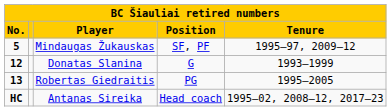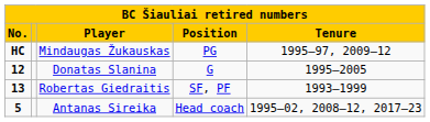 <table class="wikitable sortable" style="text-align:center">
 <tr>
 <td colspan="6" style= "background: #ffcc00; color: black"><strong>BC Šiauliai retired numbers</strong></td>
 </tr>
 <tr>
 <th style="background:#ffcc00; color:black">No.</th>
 <th style="background:#ffcc00; color:black"></th>
 <th style="background:#ffcc00; color:black">Player</th>
 <th style="background:#ffcc00; color:black">Position</th>
 <th style="background:#ffcc00; color:black">Tenure</th>
 </tr>
 <tr>
-<td><strong>5</strong></td>
+<td><strong>HC</strong></td>
 <td></td>
 <td><a href='#'>Mindaugas Žukauskas</a></td>
-<td><a href='#'>SF</a>, <a href='#'>PF</a></td>
+<td><a href='#'>PG</a></td>
 <td>1995–97, 2009–12</td>
 </tr>
 <tr>
 <td><strong>12</strong></td>
 <td></td>
 <td><a href='#'>Donatas Slanina</a></td>
 <td><a href='#'>G</a></td>
-<td>1993–1999</td>
+<td>1995–2005</td>
 </tr>
 <tr>
 <td><strong>13</strong></td>
 <td></td>
 <td><a href='#'>Robertas Giedraitis</a></td>
-<td><a href='#'>PG</a></td>
-<td>1995–2005</td>
+<td><a href='#'>SF</a>, <a href='#'>PF</a></td>
+<td>1993–1999</td>
 </tr>
 <tr>
-<td><strong>HC</strong></td>
+<td><strong>5</strong></td>
 <td></td>
 <td><a href='#'>Antanas Sireika</a></td>
 <td><a href='#'>Head coach</a></td>
 <td>1995–02, 2008–12, 2017–23</td>
 </tr>
 </table>
